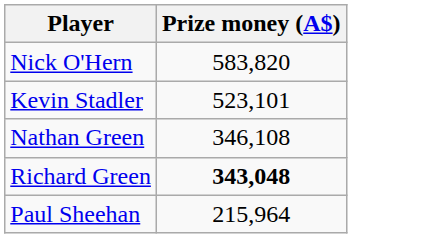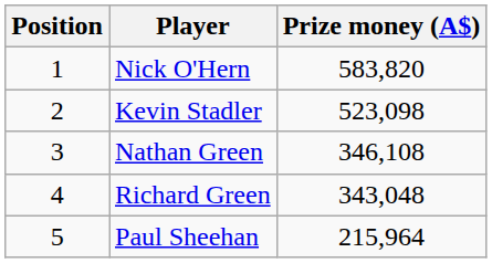 <table class="wikitable">
 <tr>
+<th>Position</th>
 <th>Player</th>
 <th>Prize money (<a href='#'>A$</a>)</th>
 </tr>
 <tr>
+<td align=center>1</td>
 <td> <a href='#'>Nick O'Hern</a></td>
 <td align=center>583,820</td>
 </tr>
 <tr>
+<td align=center>2</td>
 <td> <a href='#'>Kevin Stadler</a></td>
-<td align=center>523,101</td>
+<td align=center>523,098</td>
 </tr>
 <tr>
+<td align=center>3</td>
 <td> <a href='#'>Nathan Green</a></td>
 <td align=center>346,108</td>
 </tr>
 <tr>
+<td align=center>4</td>
 <td> <a href='#'>Richard Green</a></td>
-<td align=center><strong>343,048</strong></td>
+<td align=center>343,048</td>
 </tr>
 <tr>
+<td align=center>5</td>
 <td> <a href='#'>Paul Sheehan</a></td>
 <td align=center>215,964</td>
 </tr>
 </table>
